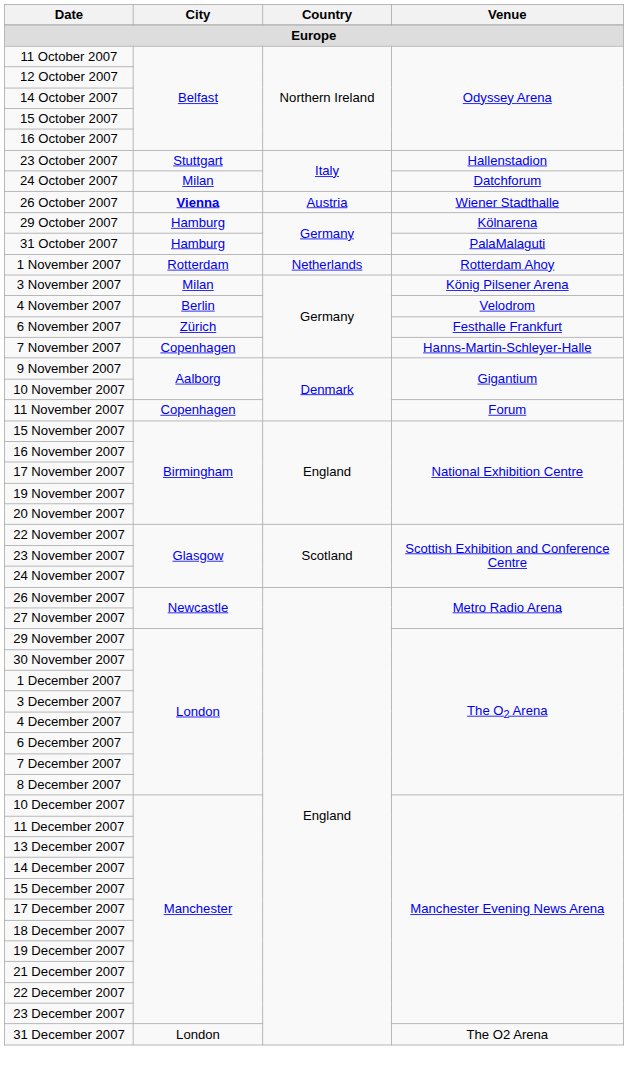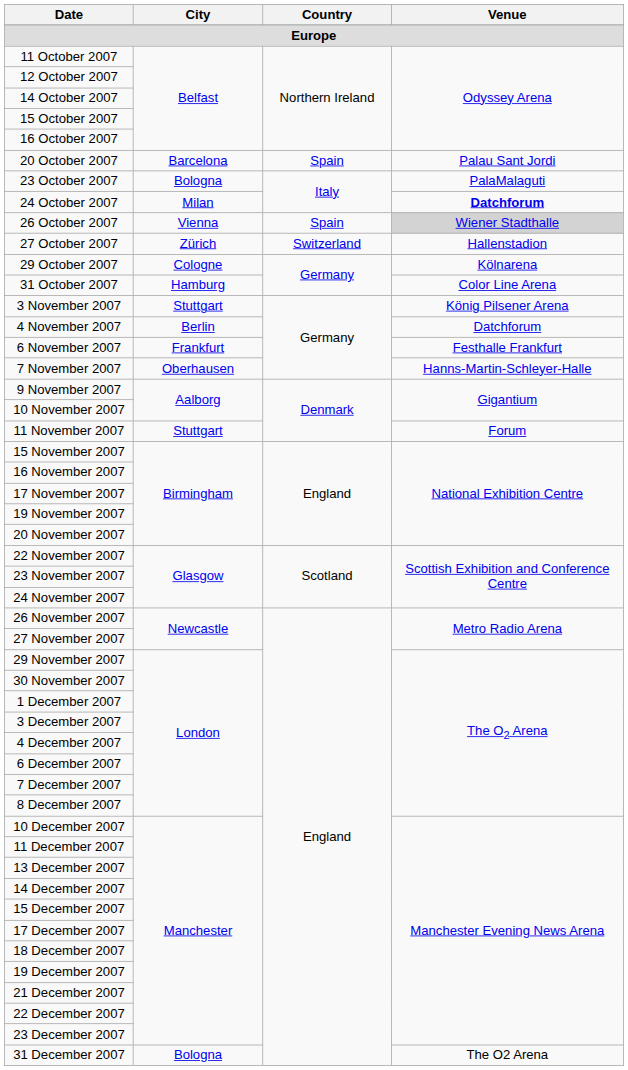 <table class="wikitable" style="text-align:center;">
 <tr>
 <th width="150">Date</th>
 <th width="150">City</th>
 <th width="150">Country</th>
 <th width="275">Venue</th>
 </tr>
 <tr>
 </tr>
 <tr style="background:#ddd;">
 <td colspan="4"><strong>Europe</strong></td>
 </tr>
 <tr>
 <td>11 October 2007</td>
 <td rowspan="5"><a href='#'>Belfast</a></td>
 <td rowspan="5">Northern Ireland</td>
 <td rowspan="5"><a href='#'>Odyssey Arena</a></td>
 </tr>
 <tr>
 <td>12 October 2007</td>
 </tr>
 <tr>
 <td>14 October 2007</td>
 </tr>
 <tr>
 <td>15 October 2007</td>
 </tr>
 <tr>
 <td>16 October 2007</td>
 </tr>
 <tr>
+<td>20 October 2007</td>
+<td><a href='#'>Barcelona</a></td>
+<td><a href='#'>Spain</a></td>
+<td><a href='#'>Palau Sant Jordi</a></td>
+</tr>
+<tr>
 <td>23 October 2007</td>
-<td><a href='#'>Stuttgart</a></td>
+<td><a href='#'>Bologna</a></td>
 <td rowspan="2"><a href='#'>Italy</a></td>
-<td><a href='#'>Hallenstadion</a></td>
+<td><a href='#'>PalaMalaguti</a></td>
 </tr>
 <tr>
 <td>24 October 2007</td>
 <td><a href='#'>Milan</a></td>
-<td><a href='#'>Datchforum</a></td>
+<td><strong><a href='#'>Datchforum</a></strong></td>
 </tr>
 <tr>
 <td>26 October 2007</td>
-<td><strong><a href='#'>Vienna</a></strong></td>
-<td><a href='#'>Austria</a></td>
-<td><a href='#'>Wiener Stadthalle</a></td>
+<td><a href='#'>Vienna</a></td>
+<td><a href='#'>Spain</a></td>
+<td style="background: lightgrey;"><a href='#'>Wiener Stadthalle</a></td>
+</tr>
+<tr>
+<td>27 October 2007</td>
+<td><a href='#'>Zürich</a></td>
+<td><a href='#'>Switzerland</a></td>
+<td><a href='#'>Hallenstadion</a></td>
 </tr>
 <tr>
 <td>29 October 2007</td>
-<td><a href='#'>Hamburg</a></td>
+<td><a href='#'>Cologne</a></td>
 <td rowspan="2"><a href='#'>Germany</a></td>
 <td><a href='#'>Kölnarena</a></td>
 </tr>
 <tr>
 <td>31 October 2007</td>
 <td><a href='#'>Hamburg</a></td>
-<td><a href='#'>PalaMalaguti</a></td>
-</tr>
-<tr>
-<td>1 November 2007</td>
-<td><a href='#'>Rotterdam</a></td>
-<td><a href='#'>Netherlands</a></td>
-<td><a href='#'>Rotterdam Ahoy</a></td>
+<td><a href='#'>Color Line Arena</a></td>
 </tr>
 <tr>
 <td>3 November 2007</td>
-<td><a href='#'>Milan</a></td>
+<td><a href='#'>Stuttgart</a></td>
 <td rowspan="4">Germany</td>
 <td><a href='#'>König Pilsener Arena</a></td>
 </tr>
 <tr>
 <td>4 November 2007</td>
 <td><a href='#'>Berlin</a></td>
-<td><a href='#'>Velodrom</a></td>
+<td><a href='#'>Datchforum</a></td>
 </tr>
 <tr>
 <td>6 November 2007</td>
-<td><a href='#'>Zürich</a></td>
+<td><a href='#'>Frankfurt</a></td>
 <td><a href='#'>Festhalle Frankfurt</a></td>
 </tr>
 <tr>
 <td>7 November 2007</td>
-<td><a href='#'>Copenhagen</a></td>
+<td><a href='#'>Oberhausen</a></td>
 <td><a href='#'>Hanns-Martin-Schleyer-Halle</a></td>
 </tr>
 <tr>
 <td>9 November 2007</td>
 <td rowspan="2"><a href='#'>Aalborg</a></td>
 <td rowspan="3"><a href='#'>Denmark</a></td>
 <td rowspan="2"><a href='#'>Gigantium</a></td>
 </tr>
 <tr>
 <td>10 November 2007</td>
 </tr>
 <tr>
 <td>11 November 2007</td>
-<td><a href='#'>Copenhagen</a></td>
+<td><a href='#'>Stuttgart</a></td>
 <td><a href='#'>Forum</a></td>
 </tr>
 <tr>
 <td>15 November 2007</td>
 <td rowspan="5"><a href='#'>Birmingham</a></td>
 <td rowspan="5">England</td>
 <td rowspan="5"><a href='#'>National Exhibition Centre</a></td>
 </tr>
 <tr>
 <td>16 November 2007</td>
 </tr>
 <tr>
 <td>17 November 2007</td>
 </tr>
 <tr>
 <td>19 November 2007</td>
 </tr>
 <tr>
 <td>20 November 2007</td>
 </tr>
 <tr>
 <td>22 November 2007</td>
 <td rowspan="3"><a href='#'>Glasgow</a></td>
 <td rowspan="3">Scotland</td>
 <td rowspan="3"><a href='#'>Scottish Exhibition and Conference Centre</a></td>
 </tr>
 <tr>
 <td>23 November 2007</td>
 </tr>
 <tr>
 <td>24 November 2007</td>
 </tr>
 <tr>
 <td>26 November 2007</td>
 <td rowspan="2"><a href='#'>Newcastle</a></td>
 <td rowspan="22">England</td>
 <td rowspan="2"><a href='#'>Metro Radio Arena</a></td>
 </tr>
 <tr>
 <td>27 November 2007</td>
 </tr>
 <tr>
 <td>29 November 2007</td>
 <td rowspan="8"><a href='#'>London</a></td>
 <td rowspan="8"><a href='#'>The O<sub>2</sub> Arena</a></td>
 </tr>
 <tr>
 <td>30 November 2007</td>
 </tr>
 <tr>
 <td>1 December 2007</td>
 </tr>
 <tr>
 <td>3 December 2007</td>
 </tr>
 <tr>
 <td>4 December 2007</td>
 </tr>
 <tr>
 <td>6 December 2007</td>
 </tr>
 <tr>
 <td>7 December 2007</td>
 </tr>
 <tr>
 <td>8 December 2007</td>
 </tr>
 <tr>
 <td>10 December 2007</td>
 <td rowspan="11"><a href='#'>Manchester</a></td>
 <td rowspan="11"><a href='#'>Manchester Evening News Arena</a></td>
 </tr>
 <tr>
 <td>11 December 2007</td>
 </tr>
 <tr>
 <td>13 December 2007</td>
 </tr>
 <tr>
 <td>14 December 2007</td>
 </tr>
 <tr>
 <td>15 December 2007</td>
 </tr>
 <tr>
 <td>17 December 2007</td>
 </tr>
 <tr>
 <td>18 December 2007</td>
 </tr>
 <tr>
 <td>19 December 2007</td>
 </tr>
 <tr>
 <td>21 December 2007</td>
 </tr>
 <tr>
 <td>22 December 2007</td>
 </tr>
 <tr>
 <td>23 December 2007</td>
 </tr>
 <tr>
 <td>31 December 2007</td>
-<td>London</td>
+<td><a href='#'>Bologna</a></td>
 <td>The O2 Arena</td>
 </tr>
 </table>
